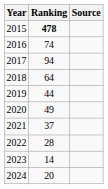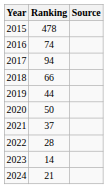 <table class="wikitable" style="text-align:center; font-size: 95%;">
 <tr>
 <th>Year</th>
 <th>Ranking</th>
 <th>Source</th>
 </tr>
 <tr>
 <td>2015</td>
-<td><strong>478</strong></td>
+<td>478</td>
 <td></td>
 </tr>
 <tr>
 <td>2016</td>
 <td>74</td>
 <td></td>
 </tr>
 <tr>
 <td>2017</td>
 <td>94</td>
 <td></td>
 </tr>
 <tr>
 <td>2018</td>
-<td>64</td>
+<td>66</td>
 <td></td>
 </tr>
 <tr>
 <td>2019</td>
 <td>44</td>
 <td></td>
 </tr>
 <tr>
 <td>2020</td>
-<td>49</td>
+<td>50</td>
 <td></td>
 </tr>
 <tr>
 <td>2021</td>
 <td>37</td>
 <td></td>
 </tr>
 <tr>
 <td>2022</td>
 <td>28</td>
 <td></td>
 </tr>
 <tr>
 <td>2023</td>
 <td>14</td>
 <td></td>
 </tr>
 <tr>
 <td>2024</td>
-<td>20</td>
+<td>21</td>
 <td></td>
 </tr>
 </table>
